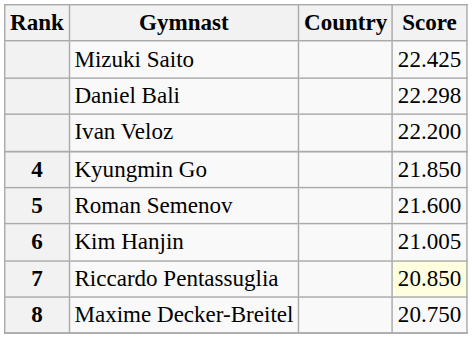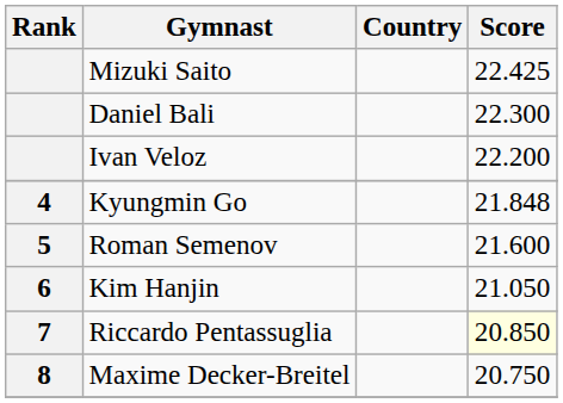 <table class="wikitable sortable">
 <tr>
 <th>Rank</th>
 <th>Gymnast</th>
 <th>Country</th>
 <th>Score</th>
 </tr>
 <tr>
 <th></th>
 <td>Mizuki Saito</td>
 <td></td>
 <td>22.425</td>
 </tr>
 <tr>
 <th></th>
 <td>Daniel Bali</td>
 <td></td>
-<td>22.298</td>
+<td>22.300</td>
 </tr>
 <tr>
 <th></th>
 <td>Ivan Veloz</td>
 <td></td>
 <td>22.200</td>
 </tr>
 <tr>
 </tr>
 <tr>
 <th>4</th>
 <td>Kyungmin Go</td>
 <td></td>
-<td>21.850</td>
+<td>21.848</td>
 </tr>
 <tr>
 <th>5</th>
 <td>Roman Semenov</td>
 <td></td>
 <td>21.600</td>
 </tr>
 <tr>
 <th>6</th>
 <td>Kim Hanjin</td>
 <td></td>
-<td>21.005</td>
+<td>21.050</td>
 </tr>
 <tr>
 <th>7</th>
 <td>Riccardo Pentassuglia</td>
 <td></td>
 <td style="background: lightyellow;">20.850</td>
 </tr>
 <tr>
 <th>8</th>
 <td>Maxime Decker-Breitel</td>
 <td></td>
 <td>20.750</td>
 </tr>
 <tr>
 </tr>
 </table>
